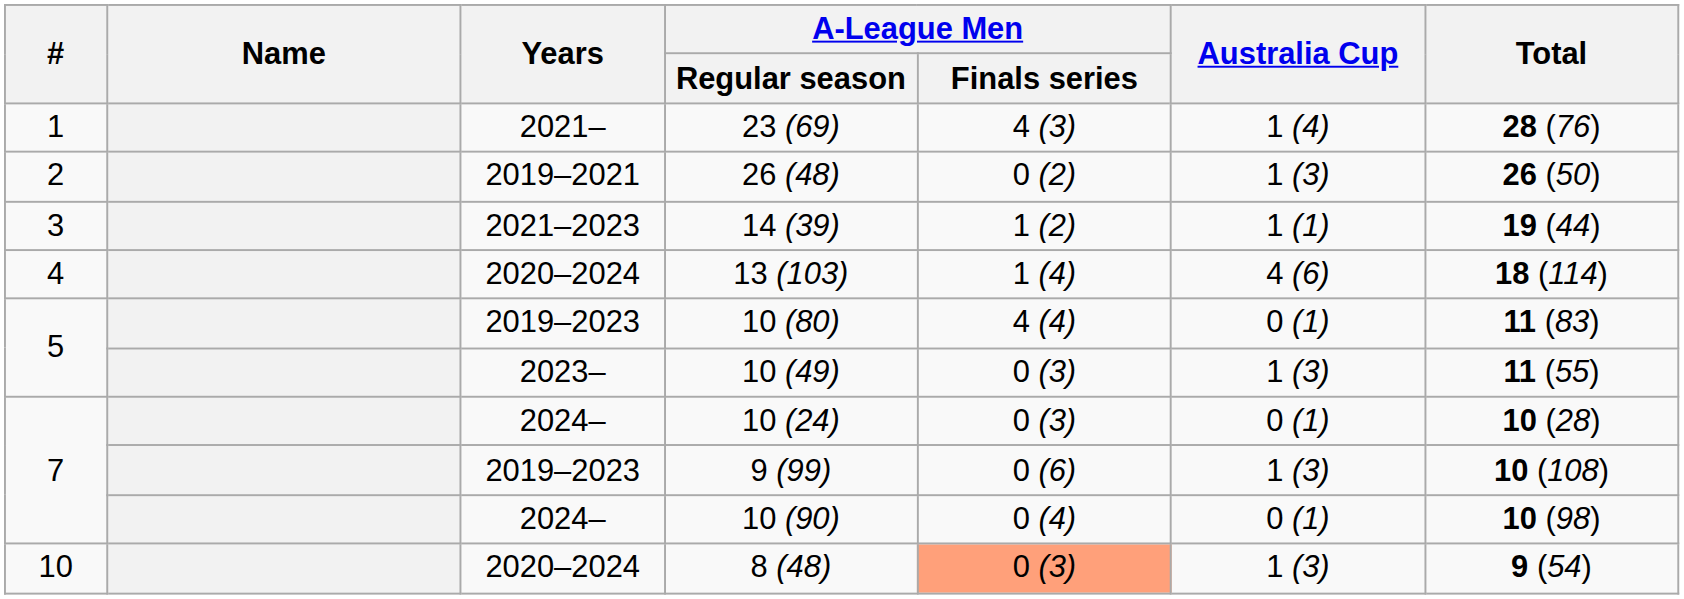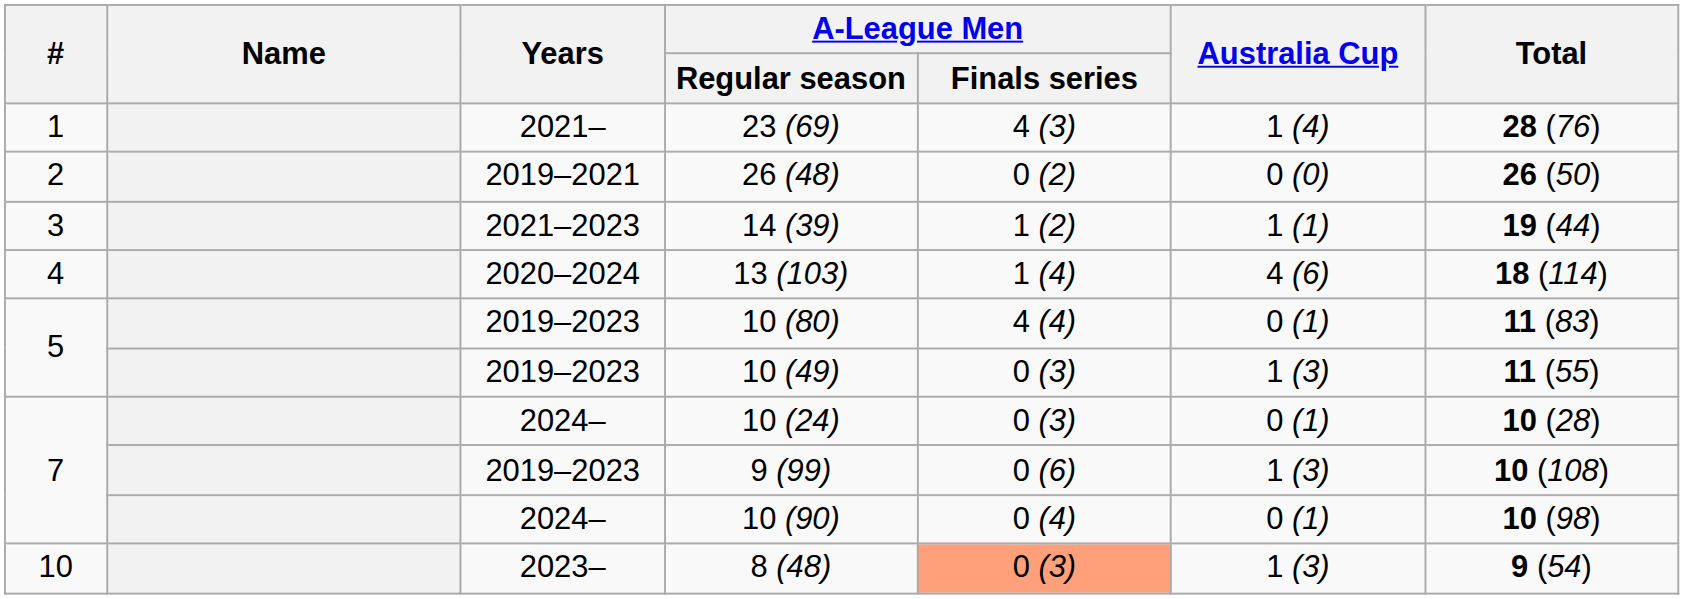 <table class="sortable wikitable plainrowheaders"  style="text-align: center;">
 <tr>
 <th rowspan="2" scope="col" style="width:4%;">#</th>
 <th rowspan="2" scope="col" style="width:14%;">Name</th>
 <th rowspan="2" scope="col" style="width:8%;">Years</th>
 <th colspan="2" scope="col" style="width:10%;"><a href='#'>A-League Men</a></th>
 <th rowspan="2" scope="col" style="width:10%;"><a href='#'>Australia Cup</a></th>
 <th rowspan="2" scope="col" style="width:10%;">Total</th>
 </tr>
 <tr>
 <th scope="col" style="width:10%;">Regular season</th>
 <th scope="col" style="width:10%;">Finals series</th>
 </tr>
 <tr>
 <td>1</td>
 <th scope="row"> <strong></strong></th>
 <td>2021–</td>
 <td>23 <em>(69)</em></td>
 <td>4 <em>(3)</em></td>
 <td>1 <em>(4)</em></td>
 <td><strong>28</strong> (<em>76</em>)</td>
 </tr>
 <tr>
 <td>2</td>
 <th scope="row"> </th>
 <td>2019–2021</td>
 <td>26 <em>(48)</em></td>
 <td>0 <em>(2)</em></td>
-<td>1 <em>(3)</em></td>
+<td>0 <em>(0)</em></td>
 <td><strong>26</strong> (<em>50</em>)</td>
 </tr>
 <tr>
 <td>3</td>
 <th scope="row"> </th>
 <td>2021–2023</td>
 <td>14 <em>(39)</em></td>
 <td>1 <em>(2)</em></td>
 <td>1 <em>(1)</em></td>
 <td><strong>19</strong> (<em>44</em>)</td>
 </tr>
 <tr>
 <td>4</td>
 <th scope="row"> </th>
 <td>2020–2024</td>
 <td>13 <em>(103)</em></td>
 <td>1 <em>(4)</em></td>
 <td>4 <em>(6)</em></td>
 <td><strong>18</strong> (<em>114</em>)</td>
 </tr>
 <tr>
 <td rowspan="2">5</td>
 <th scope="row"> </th>
 <td>2019–2023</td>
 <td>10 <em>(80)</em></td>
 <td>4 <em>(4)</em></td>
 <td>0 <em>(1)</em></td>
 <td><strong>11</strong> (<em>83</em>)</td>
 </tr>
 <tr>
 <th scope="row"> <strong></strong></th>
-<td>2023–</td>
+<td>2019–2023</td>
 <td>10 <em>(49)</em></td>
 <td>0 <em>(3)</em></td>
 <td>1 <em>(3)</em></td>
 <td><strong>11</strong> (<em>55</em>)</td>
 </tr>
 <tr>
 <td rowspan="3">7</td>
 <th scope="row"><strong> </strong></th>
 <td>2024–</td>
 <td>10 <em>(24)</em></td>
 <td>0 <em>(3)</em></td>
 <td>0 <em>(1)</em></td>
 <td><strong>10</strong> (<em>28</em>)</td>
 </tr>
 <tr>
 <th scope="row"> </th>
 <td>2019–2023</td>
 <td>9 <em>(99)</em></td>
 <td>0 <em>(6)</em></td>
 <td>1 <em>(3)</em></td>
 <td><strong>10</strong> (<em>108</em>)</td>
 </tr>
 <tr>
 <th scope="row"> </th>
 <td>2024–</td>
 <td>10 <em>(90)</em></td>
 <td>0 <em>(4)</em></td>
 <td>0 <em>(1)</em></td>
 <td><strong>10</strong> (<em>98</em>)</td>
 </tr>
 <tr>
 <td rowspan="1">10</td>
 <th scope="row"><strong> </strong></th>
-<td>2020–2024</td>
+<td>2023–</td>
 <td>8 <em>(48)</em></td>
 <td style="background: lightsalmon;">0 <em>(3)</em></td>
 <td>1 <em>(3)</em></td>
 <td><strong>9</strong> (<em>54</em>)</td>
 </tr>
 </table>
